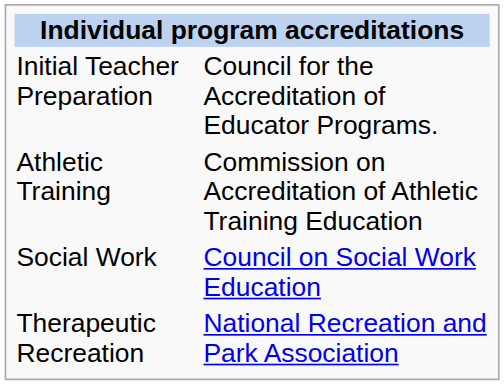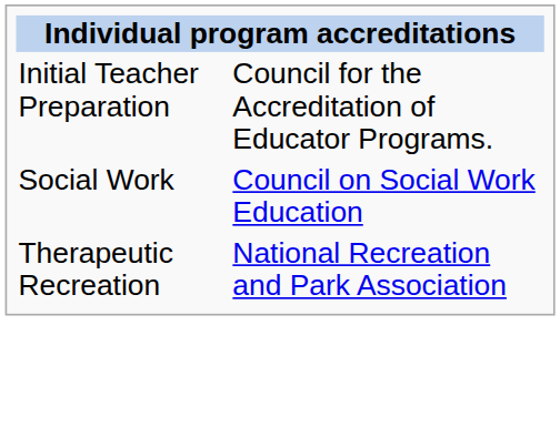 <table class="infobox" style="width:300px;">
 <tr>
 <th colspan="2"  style="text-align:center; background:#bcd2ee;">Individual program accreditations</th>
 </tr>
 <tr>
 <td>Initial Teacher Preparation</td>
 <td>Council for the Accreditation of Educator Programs.</td>
-</tr>
-<tr>
-<td>Athletic Training</td>
-<td>Commission on Accreditation of Athletic Training Education</td>
 </tr>
 <tr>
 <td>Social Work</td>
 <td><a href='#'>Council on Social Work Education</a></td>
 </tr>
 <tr>
 <td>Therapeutic Recreation</td>
 <td><a href='#'>National Recreation and Park Association</a></td>
 </tr>
 </table>
